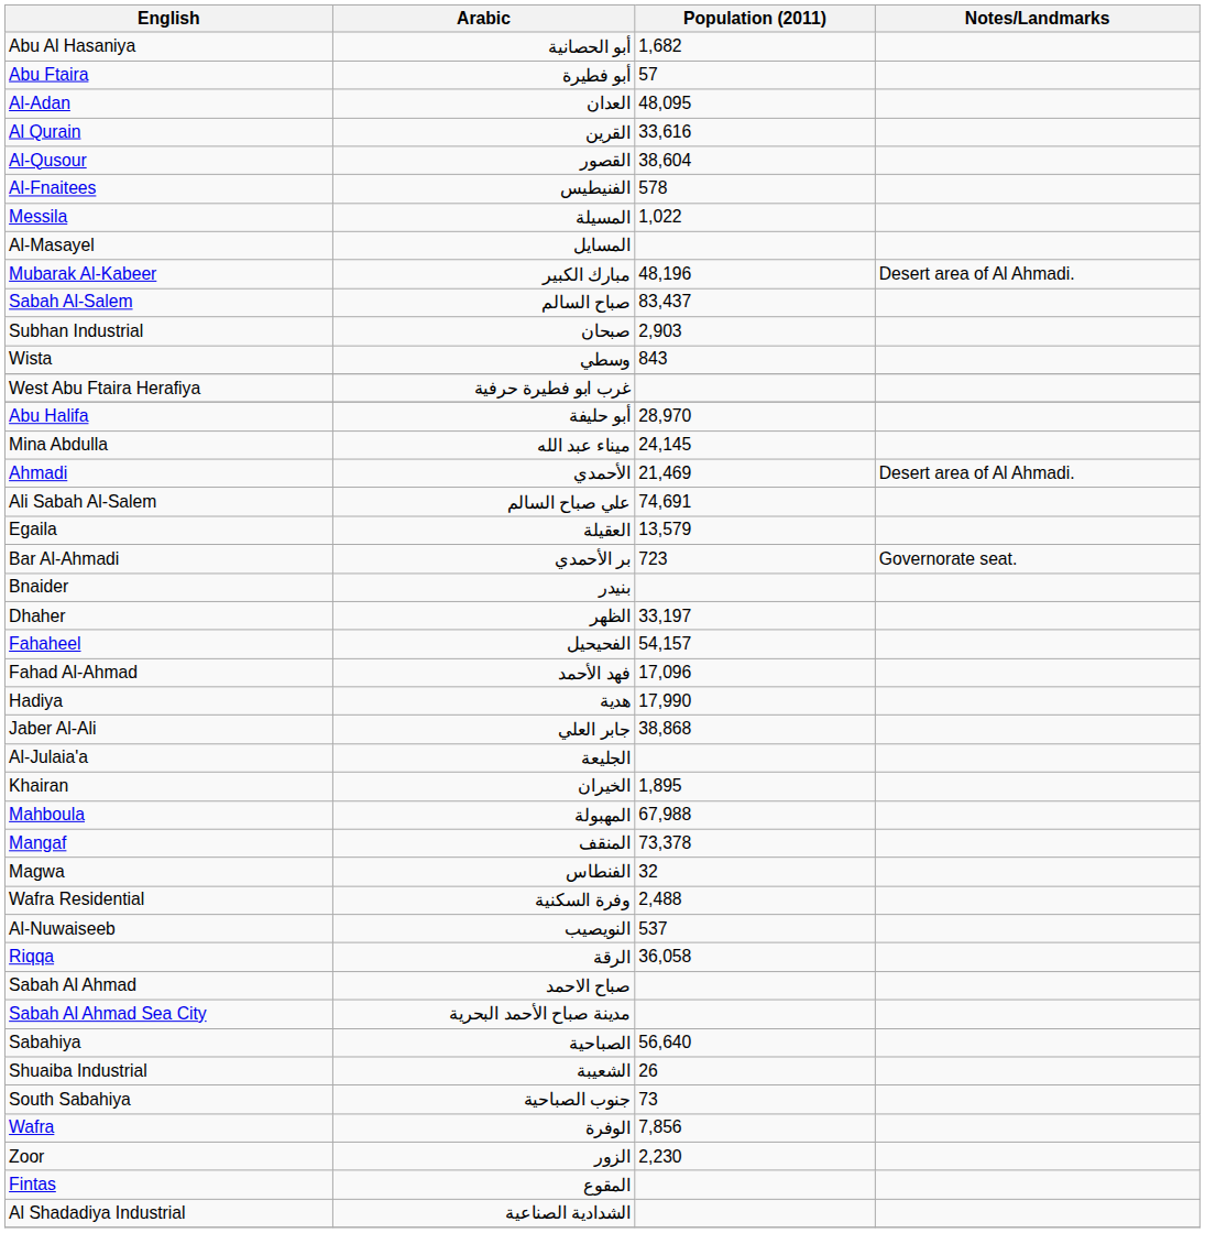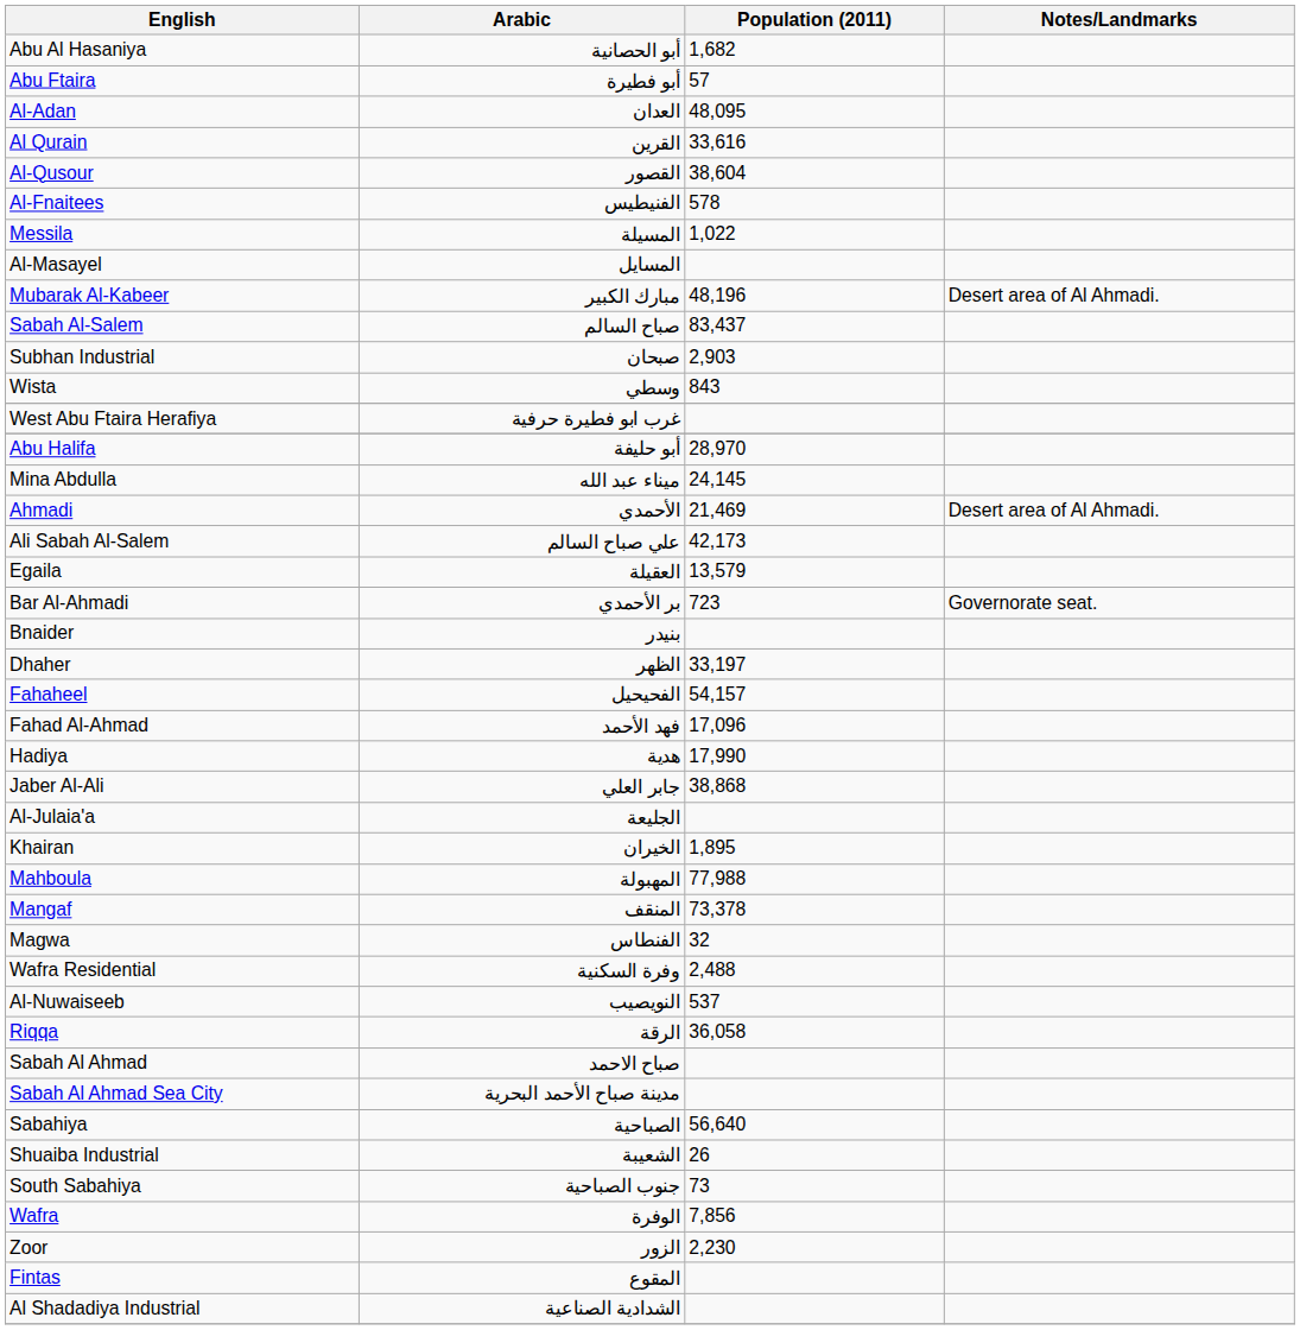 <table class="wikitable sortable" width="70%">
 <tr>
 <th bgcolor="#98FB98">English</th>
 <th bgcolor="#98FB98">Arabic</th>
 <th>Population (2011)</th>
 <th>Notes/Landmarks</th>
 </tr>
 <tr ---->
 <td>Abu Al Hasaniya</td>
 <td align="right">أبو الحصانية</td>
 <td>1,682</td>
 <td></td>
 </tr>
 <tr ---->
 <td><a href='#'>Abu Ftaira</a></td>
 <td align=right>أبو فطيرة</td>
 <td>57</td>
 <td></td>
 </tr>
 <tr ---->
 <td><a href='#'>Al-Adan</a></td>
 <td align=right>العدان</td>
 <td>48,095</td>
 <td></td>
 </tr>
 <tr ---->
 <td><a href='#'>Al Qurain</a></td>
 <td align=right>القرين</td>
 <td>33,616</td>
 <td></td>
 </tr>
 <tr ---->
 <td><a href='#'>Al-Qusour</a></td>
 <td align=right>القصور</td>
 <td>38,604</td>
 <td></td>
 </tr>
 <tr ---->
 <td><a href='#'>Al-Fnaitees</a></td>
 <td align=right>الفنيطيس</td>
 <td>578</td>
 <td></td>
 </tr>
 <tr ---->
 <td><a href='#'>Messila</a></td>
 <td align=right>المسيلة</td>
 <td>1,022</td>
 <td></td>
 </tr>
 <tr ---->
 <td>Al-Masayel</td>
 <td align=right>المسايل</td>
 <td></td>
 <td></td>
 </tr>
 <tr ---->
 <td><a href='#'>Mubarak Al-Kabeer</a></td>
 <td align=right>مبارك الكبير</td>
 <td>48,196</td>
 <td>Desert area of Al Ahmadi.</td>
 </tr>
 <tr ---->
 <td><a href='#'>Sabah Al-Salem</a></td>
 <td align=right>صباح السالم</td>
 <td>83,437</td>
 <td></td>
 </tr>
 <tr ---->
 <td>Subhan Industrial</td>
 <td align="right">صبحان</td>
 <td>2,903</td>
 <td></td>
 </tr>
 <tr ---->
 <td>Wista</td>
 <td align="right">وسطي</td>
 <td>843</td>
 <td></td>
 </tr>
 <tr ---->
 </tr>
 <tr ---->
 <td>West Abu Ftaira Herafiya</td>
 <td align="right">غرب ابو فطيرة حرفية</td>
 <td></td>
 <td></td>
 </tr>
 <tr ---->
 </tr>
 <tr ---->
 <td><a href='#'>Abu Halifa</a></td>
 <td align="right">أبو حليفة</td>
 <td>28,970</td>
 <td></td>
 </tr>
 <tr ---->
 <td>Mina Abdulla</td>
 <td align="right">ميناء عبد الله</td>
 <td>24,145</td>
 <td></td>
 </tr>
 <tr ---->
 <td><a href='#'>Ahmadi</a></td>
 <td align="right">الأحمدي</td>
 <td>21,469</td>
 <td>Desert area of Al Ahmadi.</td>
 </tr>
 <tr ---->
 <td>Ali Sabah Al-Salem</td>
 <td align="right">علي صباح السالم</td>
-<td>74,691</td>
+<td>42,173</td>
 <td></td>
 </tr>
 <tr ---->
 <td>Egaila</td>
 <td align="right">العقيلة</td>
 <td>13,579</td>
 <td></td>
 </tr>
 <tr ---->
 <td>Bar Al-Ahmadi</td>
 <td align="right">بر الأحمدي</td>
 <td>723</td>
 <td>Governorate seat.</td>
 </tr>
 <tr ---->
 <td>Bnaider</td>
 <td align="right">بنيدر</td>
 <td></td>
 <td></td>
 </tr>
 <tr ---->
 <td>Dhaher</td>
 <td align="right">الظهر</td>
 <td>33,197</td>
 <td></td>
 </tr>
 <tr ---->
 <td><a href='#'>Fahaheel</a></td>
 <td align=right>الفحيحيل</td>
 <td>54,157</td>
 <td></td>
 </tr>
 <tr ---->
 <td>Fahad Al-Ahmad</td>
 <td align="right">فهد الأحمد</td>
 <td>17,096</td>
 <td></td>
 </tr>
 <tr ---->
 <td>Hadiya</td>
 <td align="right">هدية</td>
 <td>17,990</td>
 <td></td>
 </tr>
 <tr ---->
 <td>Jaber Al-Ali</td>
 <td align="right">جابر العلي</td>
 <td>38,868</td>
 <td></td>
 </tr>
 <tr ---->
 <td>Al-Julaia'a</td>
 <td align="right">الجليعة</td>
 <td></td>
 <td></td>
 </tr>
 <tr ---->
 <td>Khairan</td>
 <td align="right">الخيران</td>
 <td>1,895</td>
 <td></td>
 </tr>
 <tr ---->
 <td><a href='#'>Mahboula</a></td>
 <td align="right">المهبولة</td>
-<td>67,988</td>
+<td>77,988</td>
 <td></td>
 </tr>
 <tr ---->
 <td><a href='#'>Mangaf</a></td>
 <td align="right">المنقف</td>
 <td>73,378</td>
 <td></td>
 </tr>
 <tr ---->
 <td>Magwa</td>
 <td align="right">الفنطاس</td>
 <td>32</td>
 <td></td>
 </tr>
 <tr ---->
 <td>Wafra Residential</td>
 <td align="right">وفرة السكنية</td>
 <td>2,488</td>
 <td></td>
 </tr>
 <tr ---->
 <td>Al-Nuwaiseeb</td>
 <td align="right">النويصيب</td>
 <td>537</td>
 <td></td>
 </tr>
 <tr ---->
 <td><a href='#'>Riqqa</a></td>
 <td align="right">الرقة</td>
 <td>36,058</td>
 <td></td>
 </tr>
 <tr ---->
 <td>Sabah Al Ahmad</td>
 <td align="right">صباح الاحمد</td>
 <td></td>
 <td></td>
 </tr>
 <tr ---->
 <td><a href='#'>Sabah Al Ahmad Sea City</a></td>
 <td align="right">مدينة صباح الأحمد البحرية</td>
 <td></td>
 <td></td>
 </tr>
 <tr ---->
 <td>Sabahiya</td>
 <td align="right">الصباحية</td>
 <td>56,640</td>
 <td></td>
 </tr>
 <tr ---->
 <td>Shuaiba Industrial</td>
 <td align="right">الشعيبة</td>
 <td>26</td>
 <td></td>
 </tr>
 <tr ---->
 <td>South Sabahiya</td>
 <td align="right">جنوب الصباحية</td>
 <td>73</td>
 <td></td>
 </tr>
 <tr ---->
 <td><a href='#'>Wafra</a></td>
 <td align="right">الوفرة</td>
 <td>7,856</td>
 <td></td>
 </tr>
 <tr ---->
 <td>Zoor</td>
 <td align="right">الزور</td>
 <td>2,230</td>
 <td></td>
 </tr>
 <tr ---->
 <td><a href='#'>Fintas</a></td>
 <td align="right">المقوع</td>
 <td></td>
 <td></td>
 </tr>
 <tr ---->
 <td>Al Shadadiya Industrial</td>
 <td align="right">الشدادية الصناعية</td>
 <td></td>
 <td></td>
 </tr>
 <tr ---->
 </tr>
 </table>
